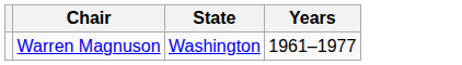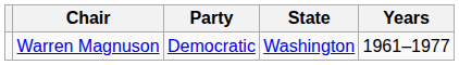 <table class="wikitable">
 <tr>
 <th></th>
 <th>Chair</th>
+<th>Party</th>
 <th>State</th>
 <th>Years</th>
 </tr>
 <tr>
 <td></td>
 <td><a href='#'>Warren Magnuson</a></td>
+<td><a href='#'>Democratic</a></td>
 <td><a href='#'>Washington</a></td>
 <td>1961–1977</td>
 </tr>
 </table>
